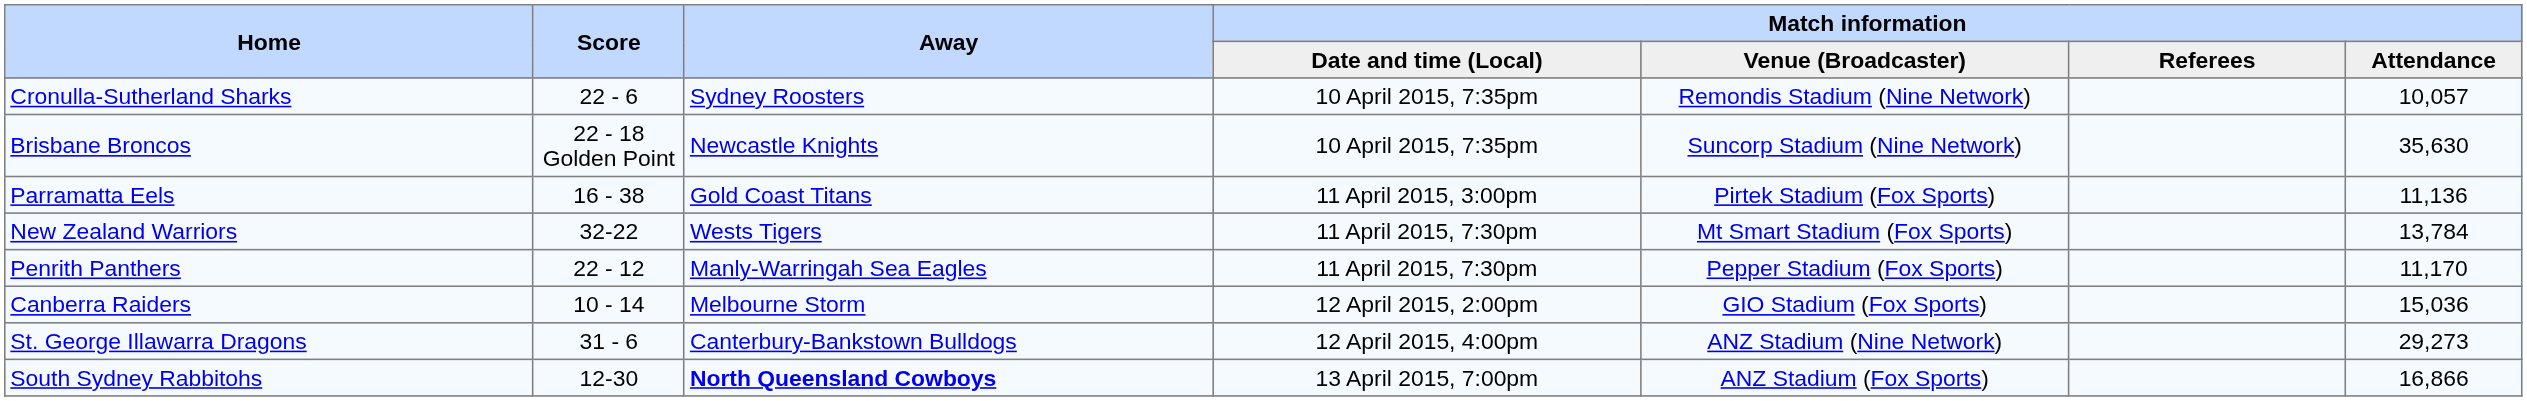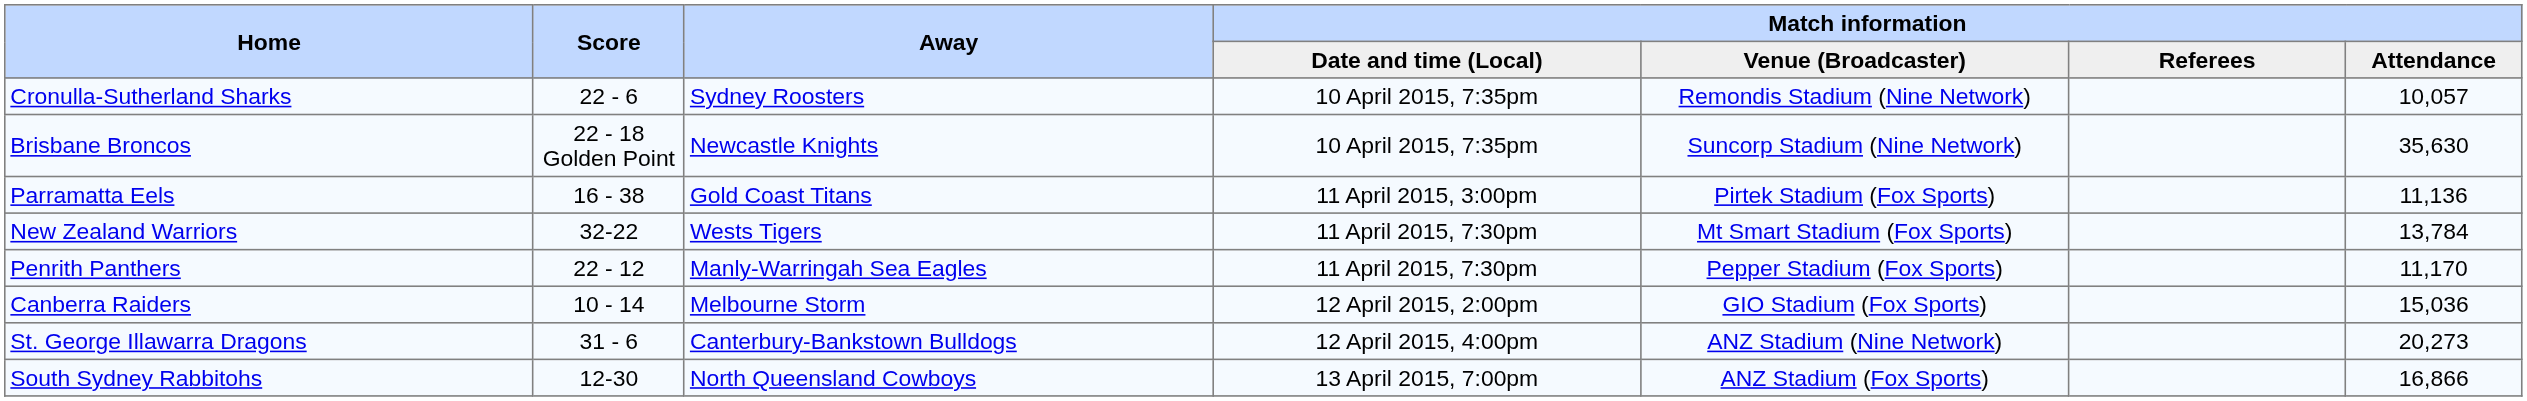 <table border="1" cellpadding="3" cellspacing="0" style="border-collapse:collapse; font-size:90%; width:100%;">
 <tr style="background:#c1d8ff;">
 <th rowspan="2" style="width:21%;">Home</th>
 <th rowspan="2" style="width:6%;">Score</th>
 <th rowspan="2" style="width:21%;">Away</th>
 <th colspan=6>Match information</th>
 </tr>
 <tr style="background:#efefef;">
 <th width=17%>Date and time (Local)</th>
 <th width="17%">Venue (Broadcaster)</th>
 <th width=11%>Referees</th>
 <th width=7%>Attendance</th>
 </tr>
 <tr style="text-align:center; background:#f5faff;">
 <td align="left"> <a href='#'>Cronulla-Sutherland Sharks</a></td>
 <td>22 - 6</td>
 <td align="left"> <a href='#'>Sydney Roosters</a></td>
 <td>10 April 2015, 7:35pm</td>
 <td><a href='#'>Remondis Stadium</a> (<a href='#'>Nine Network</a>)</td>
 <td></td>
 <td>10,057</td>
 </tr>
 <tr style="text-align:center; background:#f5faff;">
 <td align="left"> <a href='#'>Brisbane Broncos</a></td>
 <td>22 - 18 Golden Point</td>
 <td align="left"> <a href='#'>Newcastle Knights</a></td>
 <td>10 April 2015, 7:35pm</td>
 <td><a href='#'>Suncorp Stadium</a> (<a href='#'>Nine Network</a>)</td>
 <td></td>
 <td>35,630</td>
 </tr>
 <tr style="text-align:center; background:#f5faff;">
 <td align="left"> <a href='#'>Parramatta Eels</a></td>
 <td>16 - 38</td>
 <td align="left"> <a href='#'>Gold Coast Titans</a></td>
 <td>11 April 2015, 3:00pm</td>
 <td><a href='#'>Pirtek Stadium</a> (<a href='#'>Fox Sports</a>)</td>
 <td></td>
 <td>11,136</td>
 </tr>
 <tr style="text-align:center; background:#f5faff;">
 <td align="left"> <a href='#'>New Zealand Warriors</a></td>
 <td>32-22</td>
 <td align="left"> <a href='#'>Wests Tigers</a></td>
 <td>11 April 2015, 7:30pm</td>
 <td><a href='#'>Mt Smart Stadium</a> (<a href='#'>Fox Sports</a>)</td>
 <td></td>
 <td>13,784</td>
 </tr>
 <tr style="text-align:center; background:#f5faff;">
 <td align="left"> <a href='#'>Penrith Panthers</a></td>
 <td>22 - 12</td>
 <td align="left"> <a href='#'>Manly-Warringah Sea Eagles</a></td>
 <td>11 April 2015, 7:30pm</td>
 <td><a href='#'>Pepper Stadium</a> (<a href='#'>Fox Sports</a>)</td>
 <td></td>
 <td>11,170</td>
 </tr>
 <tr style="text-align:center; background:#f5faff;">
 <td align="left"> <a href='#'>Canberra Raiders</a></td>
 <td>10 - 14</td>
 <td align="left"> <a href='#'>Melbourne Storm</a></td>
 <td>12 April 2015, 2:00pm</td>
 <td><a href='#'>GIO Stadium</a> (<a href='#'>Fox Sports</a>)</td>
 <td></td>
 <td>15,036</td>
 </tr>
 <tr style="text-align:center; background:#f5faff;">
 <td align="left"> <a href='#'>St. George Illawarra Dragons</a></td>
 <td>31 - 6</td>
 <td align="left"> <a href='#'>Canterbury-Bankstown Bulldogs</a></td>
 <td>12 April 2015, 4:00pm</td>
 <td><a href='#'>ANZ Stadium</a> (<a href='#'>Nine Network</a>)</td>
 <td></td>
-<td>29,273</td>
+<td>20,273</td>
 </tr>
 <tr style="text-align:center; background:#f5faff;">
 <td align="left"> <a href='#'>South Sydney Rabbitohs</a></td>
 <td>12-30</td>
-<td align="left"><strong> <a href='#'>North Queensland Cowboys</a></strong></td>
+<td align="left"> <a href='#'>North Queensland Cowboys</a></td>
 <td>13 April 2015, 7:00pm</td>
 <td><a href='#'>ANZ Stadium</a> (<a href='#'>Fox Sports</a>)</td>
 <td></td>
 <td>16,866</td>
 </tr>
 </table>
